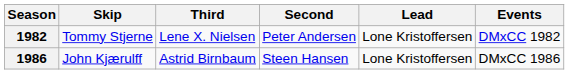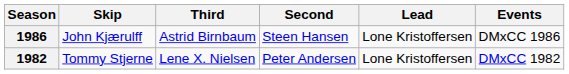 <table class="wikitable">
 <tr>
 <th scope="col">Season</th>
 <th scope="col">Skip</th>
 <th scope="col">Third</th>
 <th scope="col">Second</th>
 <th scope="col">Lead</th>
 <th scope="col">Events</th>
 </tr>
 <tr>
+<th scope="row">1986</th>
+<td><a href='#'>John Kjærulff</a></td>
+<td><a href='#'>Astrid Birnbaum</a></td>
+<td><a href='#'>Steen Hansen</a></td>
+<td>Lone Kristoffersen</td>
+<td>DMxCC 1986 </td>
+</tr>
+<tr>
 <th scope="row">1982</th>
 <td><a href='#'>Tommy Stjerne</a></td>
 <td><a href='#'>Lene X. Nielsen</a></td>
 <td><a href='#'>Peter Andersen</a></td>
 <td>Lone Kristoffersen</td>
 <td><a href='#'>DMxCC</a> 1982 </td>
 </tr>
-<tr>
-<th scope="row">1986</th>
-<td><a href='#'>John Kjærulff</a></td>
-<td><a href='#'>Astrid Birnbaum</a></td>
-<td><a href='#'>Steen Hansen</a></td>
-<td>Lone Kristoffersen</td>
-<td>DMxCC 1986 </td>
-</tr>
 </table>
